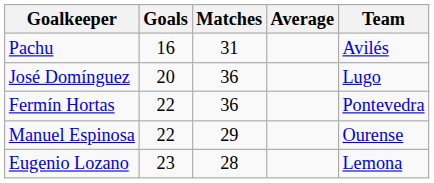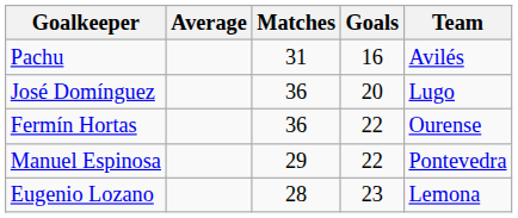 <table class="wikitable sortable">
 <tr>
 <th>Goalkeeper</th>
+<th>Average</th>
+<th>Matches</th>
 <th>Goals</th>
-<th>Matches</th>
-<th>Average</th>
 <th>Team</th>
 </tr>
 <tr>
 <td> <a href='#'>Pachu</a></td>
+<td style="text-align:center;"></td>
+<td style="text-align:center;">31</td>
 <td style="text-align:center;">16</td>
-<td style="text-align:center;">31</td>
-<td style="text-align:center;"></td>
 <td><a href='#'>Avilés</a></td>
 </tr>
 <tr>
 <td> <a href='#'>José Domínguez</a></td>
+<td style="text-align:center;"></td>
+<td style="text-align:center;">36</td>
 <td style="text-align:center;">20</td>
-<td style="text-align:center;">36</td>
-<td style="text-align:center;"></td>
 <td><a href='#'>Lugo</a></td>
 </tr>
 <tr>
 <td> <a href='#'>Fermín Hortas</a></td>
+<td style="text-align:center;"></td>
+<td style="text-align:center;">36</td>
 <td style="text-align:center;">22</td>
-<td style="text-align:center;">36</td>
+<td><a href='#'>Ourense</a></td>
+</tr>
+<tr>
+<td> <a href='#'>Manuel Espinosa</a></td>
 <td style="text-align:center;"></td>
+<td style="text-align:center;">29</td>
+<td style="text-align:center;">22</td>
 <td><a href='#'>Pontevedra</a></td>
 </tr>
 <tr>
-<td> <a href='#'>Manuel Espinosa</a></td>
-<td style="text-align:center;">22</td>
-<td style="text-align:center;">29</td>
+<td> <a href='#'>Eugenio Lozano</a></td>
 <td style="text-align:center;"></td>
-<td><a href='#'>Ourense</a></td>
-</tr>
-<tr>
-<td> <a href='#'>Eugenio Lozano</a></td>
+<td style="text-align:center;">28</td>
 <td style="text-align:center;">23</td>
-<td style="text-align:center;">28</td>
-<td style="text-align:center;"></td>
 <td><a href='#'>Lemona</a></td>
 </tr>
 </table>
